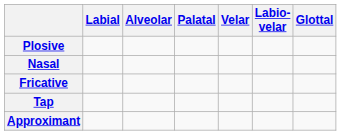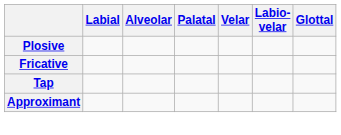 <table class="wikitable" style="text-align:center">
 <tr>
 <th></th>
 <th><a href='#'>Labial</a></th>
 <th><a href='#'>Alveolar</a></th>
 <th><a href='#'>Palatal</a></th>
 <th><a href='#'>Velar</a></th>
 <th><a href='#'>Labio-<br>velar</a></th>
 <th><a href='#'>Glottal</a></th>
 </tr>
 <tr>
 <th><a href='#'>Plosive</a></th>
 <td></td>
 <td></td>
 <td></td>
 <td> </td>
-<td></td>
-<td></td>
-</tr>
-<tr>
-<th><a href='#'>Nasal</a></th>
-<td></td>
-<td></td>
-<td></td>
-<td></td>
 <td></td>
 <td></td>
 </tr>
 <tr>
 <th><a href='#'>Fricative</a></th>
 <td></td>
 <td></td>
 <td></td>
 <td></td>
 <td></td>
 <td></td>
 </tr>
 <tr>
 <th><a href='#'>Tap</a></th>
 <td></td>
 <td></td>
 <td></td>
 <td></td>
 <td></td>
 <td></td>
 </tr>
 <tr>
 <th><a href='#'>Approximant</a></th>
 <td></td>
 <td></td>
 <td></td>
 <td></td>
 <td></td>
 <td></td>
 </tr>
 </table>
